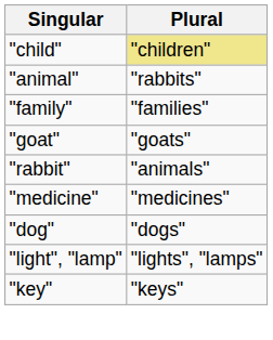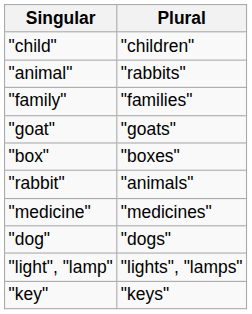 <table class="wikitable">
 <tr>
 <th>Singular</th>
 <th>Plural</th>
 </tr>
 <tr>
 <td> "child"</td>
-<td style="background: khaki;"> "children"</td>
+<td> "children"</td>
 </tr>
 <tr>
 <td> "animal"</td>
 <td> "rabbits"</td>
 </tr>
 <tr>
 <td> "family"</td>
 <td> "families"</td>
 </tr>
 <tr>
 <td> "goat"</td>
 <td> "goats"</td>
+</tr>
+<tr>
+<td> "box"</td>
+<td> "boxes"</td>
 </tr>
 <tr>
 <td> "rabbit"</td>
 <td> "animals"</td>
 </tr>
 <tr>
 <td> "medicine"</td>
 <td> "medicines"</td>
 </tr>
 <tr>
 <td> "dog"</td>
 <td> "dogs"</td>
 </tr>
 <tr>
 <td> "light", "lamp"</td>
 <td> "lights", "lamps"</td>
 </tr>
 <tr>
 <td> "key"</td>
 <td> "keys"</td>
 </tr>
 </table>
